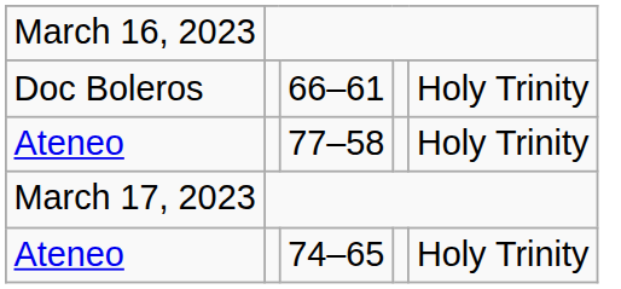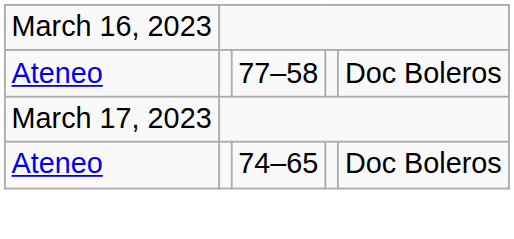 <table class="wikitable">
 <tr>
 <td>March 16, 2023</td>
-</tr>
-<tr>
-<td>Doc Boleros</td>
-<td></td>
-<td>66–61</td>
-<td></td>
-<td>Holy Trinity</td>
 </tr>
 <tr>
 <td><a href='#'>Ateneo</a></td>
 <td></td>
 <td>77–58</td>
 <td></td>
-<td>Holy Trinity</td>
+<td>Doc Boleros</td>
 </tr>
 <tr>
 <td>March 17, 2023</td>
 </tr>
 <tr>
 <td><a href='#'>Ateneo</a></td>
 <td></td>
 <td>74–65</td>
 <td></td>
-<td>Holy Trinity</td>
+<td>Doc Boleros</td>
 </tr>
 </table>
